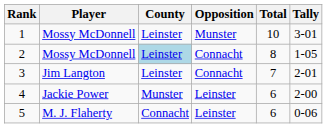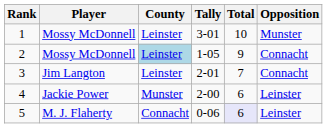 <table class="wikitable">
 <tr>
 <th>Rank</th>
 <th>Player</th>
 <th>County</th>
+<th>Tally</th>
+<th>Total</th>
 <th>Opposition</th>
-<th>Total</th>
-<th>Tally</th>
 </tr>
 <tr>
 <td rowspan=1 align=center>1</td>
 <td><a href='#'>Mossy McDonnell</a></td>
 <td><a href='#'>Leinster</a></td>
+<td align=center>3-01</td>
+<td align=center>10</td>
 <td><a href='#'>Munster</a></td>
-<td align=center>10</td>
-<td align=center>3-01</td>
 </tr>
 <tr>
 <td rowspan=1 align=center>2</td>
 <td><a href='#'>Mossy McDonnell</a></td>
 <td style="background: lightblue;"><a href='#'>Leinster</a></td>
+<td align=center>1-05</td>
+<td align=center>9</td>
 <td><a href='#'>Connacht</a></td>
-<td align=center>8</td>
-<td align=center>1-05</td>
 </tr>
 <tr>
 <td rowspan=1 align=center>3</td>
 <td><a href='#'>Jim Langton</a></td>
 <td><a href='#'>Leinster</a></td>
+<td align=center>2-01</td>
+<td align=center>7</td>
 <td><a href='#'>Connacht</a></td>
-<td align=center>7</td>
-<td align=center>2-01</td>
 </tr>
 <tr>
 <td rowspan=1 align=center>4</td>
 <td><a href='#'>Jackie Power</a></td>
 <td><a href='#'>Munster</a></td>
+<td align=center>2-00</td>
+<td align=center>6</td>
 <td><a href='#'>Leinster</a></td>
-<td align=center>6</td>
-<td align=center>2-00</td>
 </tr>
 <tr>
 <td rowspan=1 align=center>5</td>
 <td><a href='#'>M. J. Flaherty</a></td>
 <td><a href='#'>Connacht</a></td>
+<td align=center>0-06</td>
+<td align=center style="background: lavender;">6</td>
 <td><a href='#'>Leinster</a></td>
-<td align=center>6</td>
-<td align=center>0-06</td>
 </tr>
 </table>
